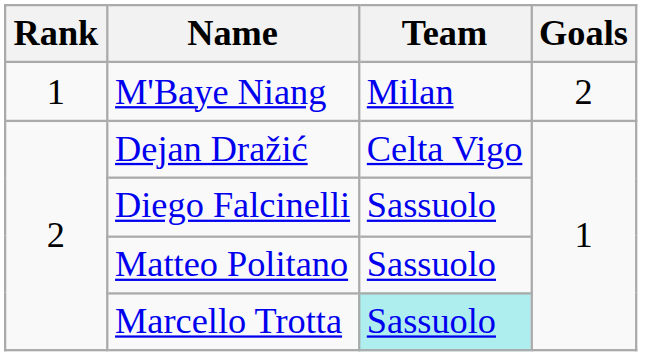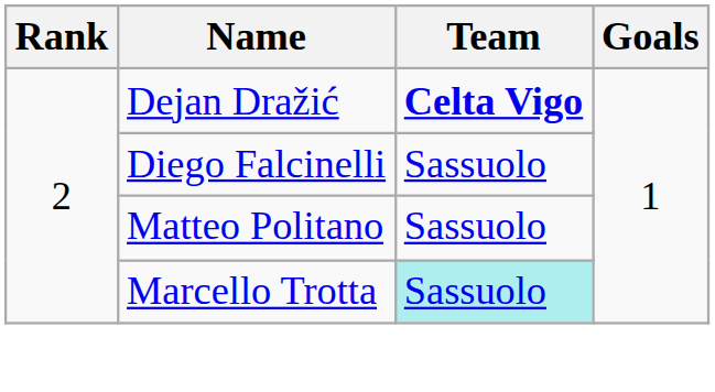 <table class="wikitable" style="text-align: center;">
 <tr>
 <th>Rank</th>
 <th>Name</th>
 <th>Team</th>
 <th>Goals</th>
 </tr>
 <tr>
-<td rowspan=1>1</td>
-<td align="left"> <a href='#'>M'Baye Niang</a></td>
-<td align="left"> <a href='#'>Milan</a></td>
-<td rowspan="1">2</td>
-</tr>
-<tr>
 <td rowspan=4>2</td>
 <td align="left"> <a href='#'>Dejan Dražić</a></td>
-<td align="left"> <a href='#'>Celta Vigo</a></td>
+<td align="left"><strong> <a href='#'>Celta Vigo</a></strong></td>
 <td rowspan="4">1</td>
 </tr>
 <tr>
 <td align="left"> <a href='#'>Diego Falcinelli</a></td>
 <td align="left"> <a href='#'>Sassuolo</a></td>
 </tr>
 <tr>
 <td align="left"> <a href='#'>Matteo Politano</a></td>
 <td align="left"> <a href='#'>Sassuolo</a></td>
 </tr>
 <tr>
 <td align="left"> <a href='#'>Marcello Trotta</a></td>
 <td align="left" style="background: paleturquoise;"> <a href='#'>Sassuolo</a></td>
 </tr>
 </table>
